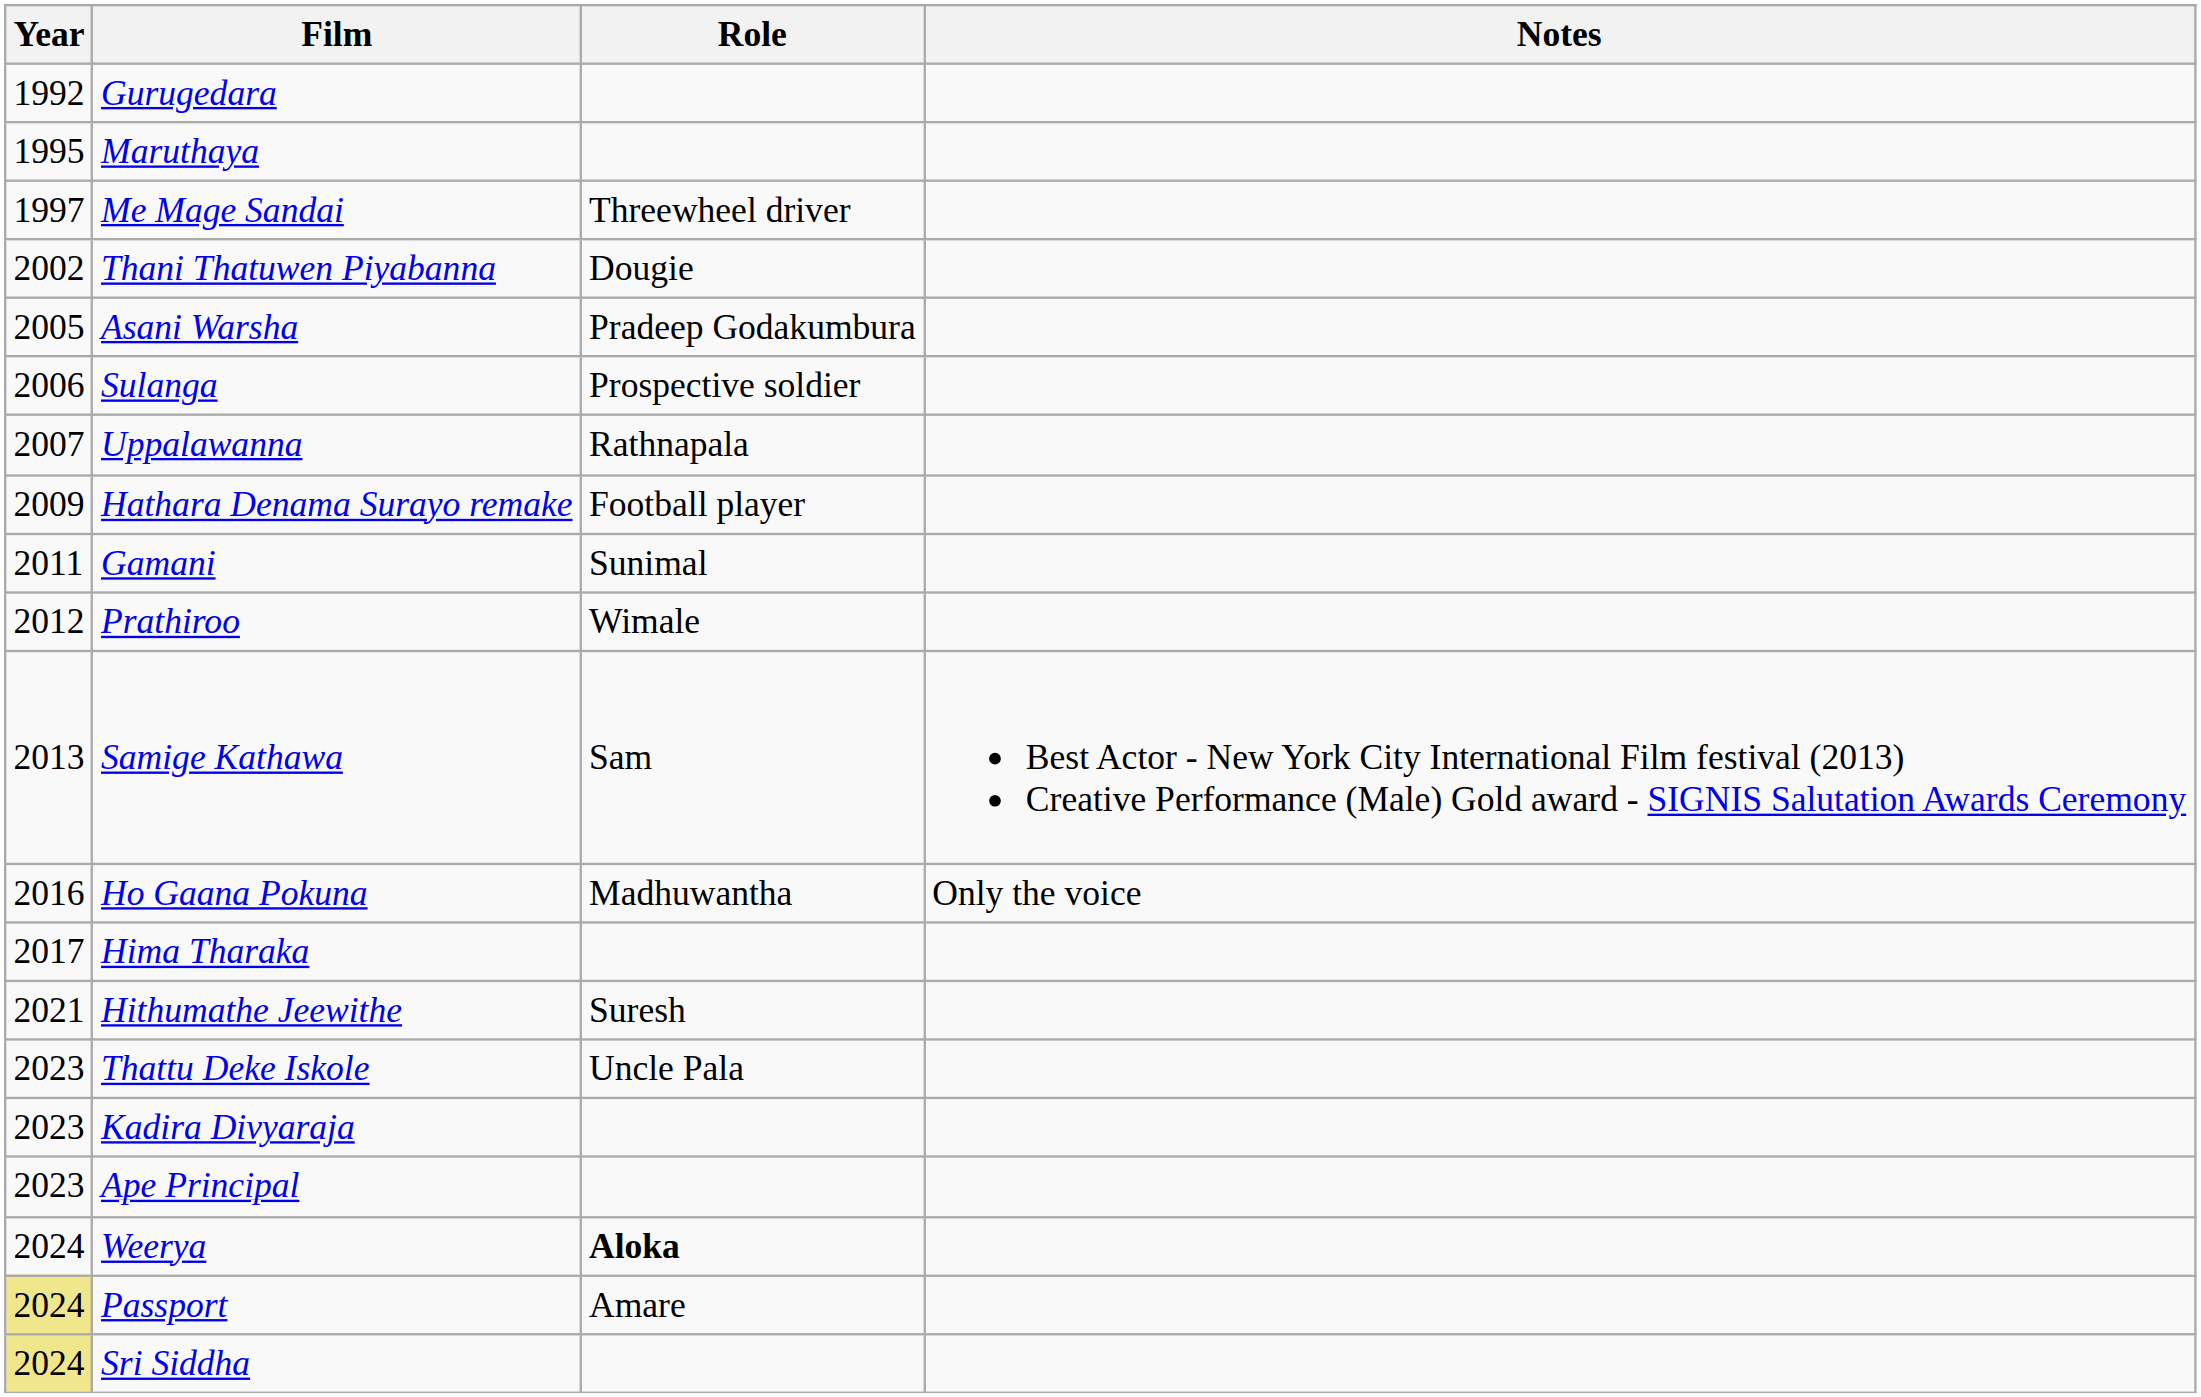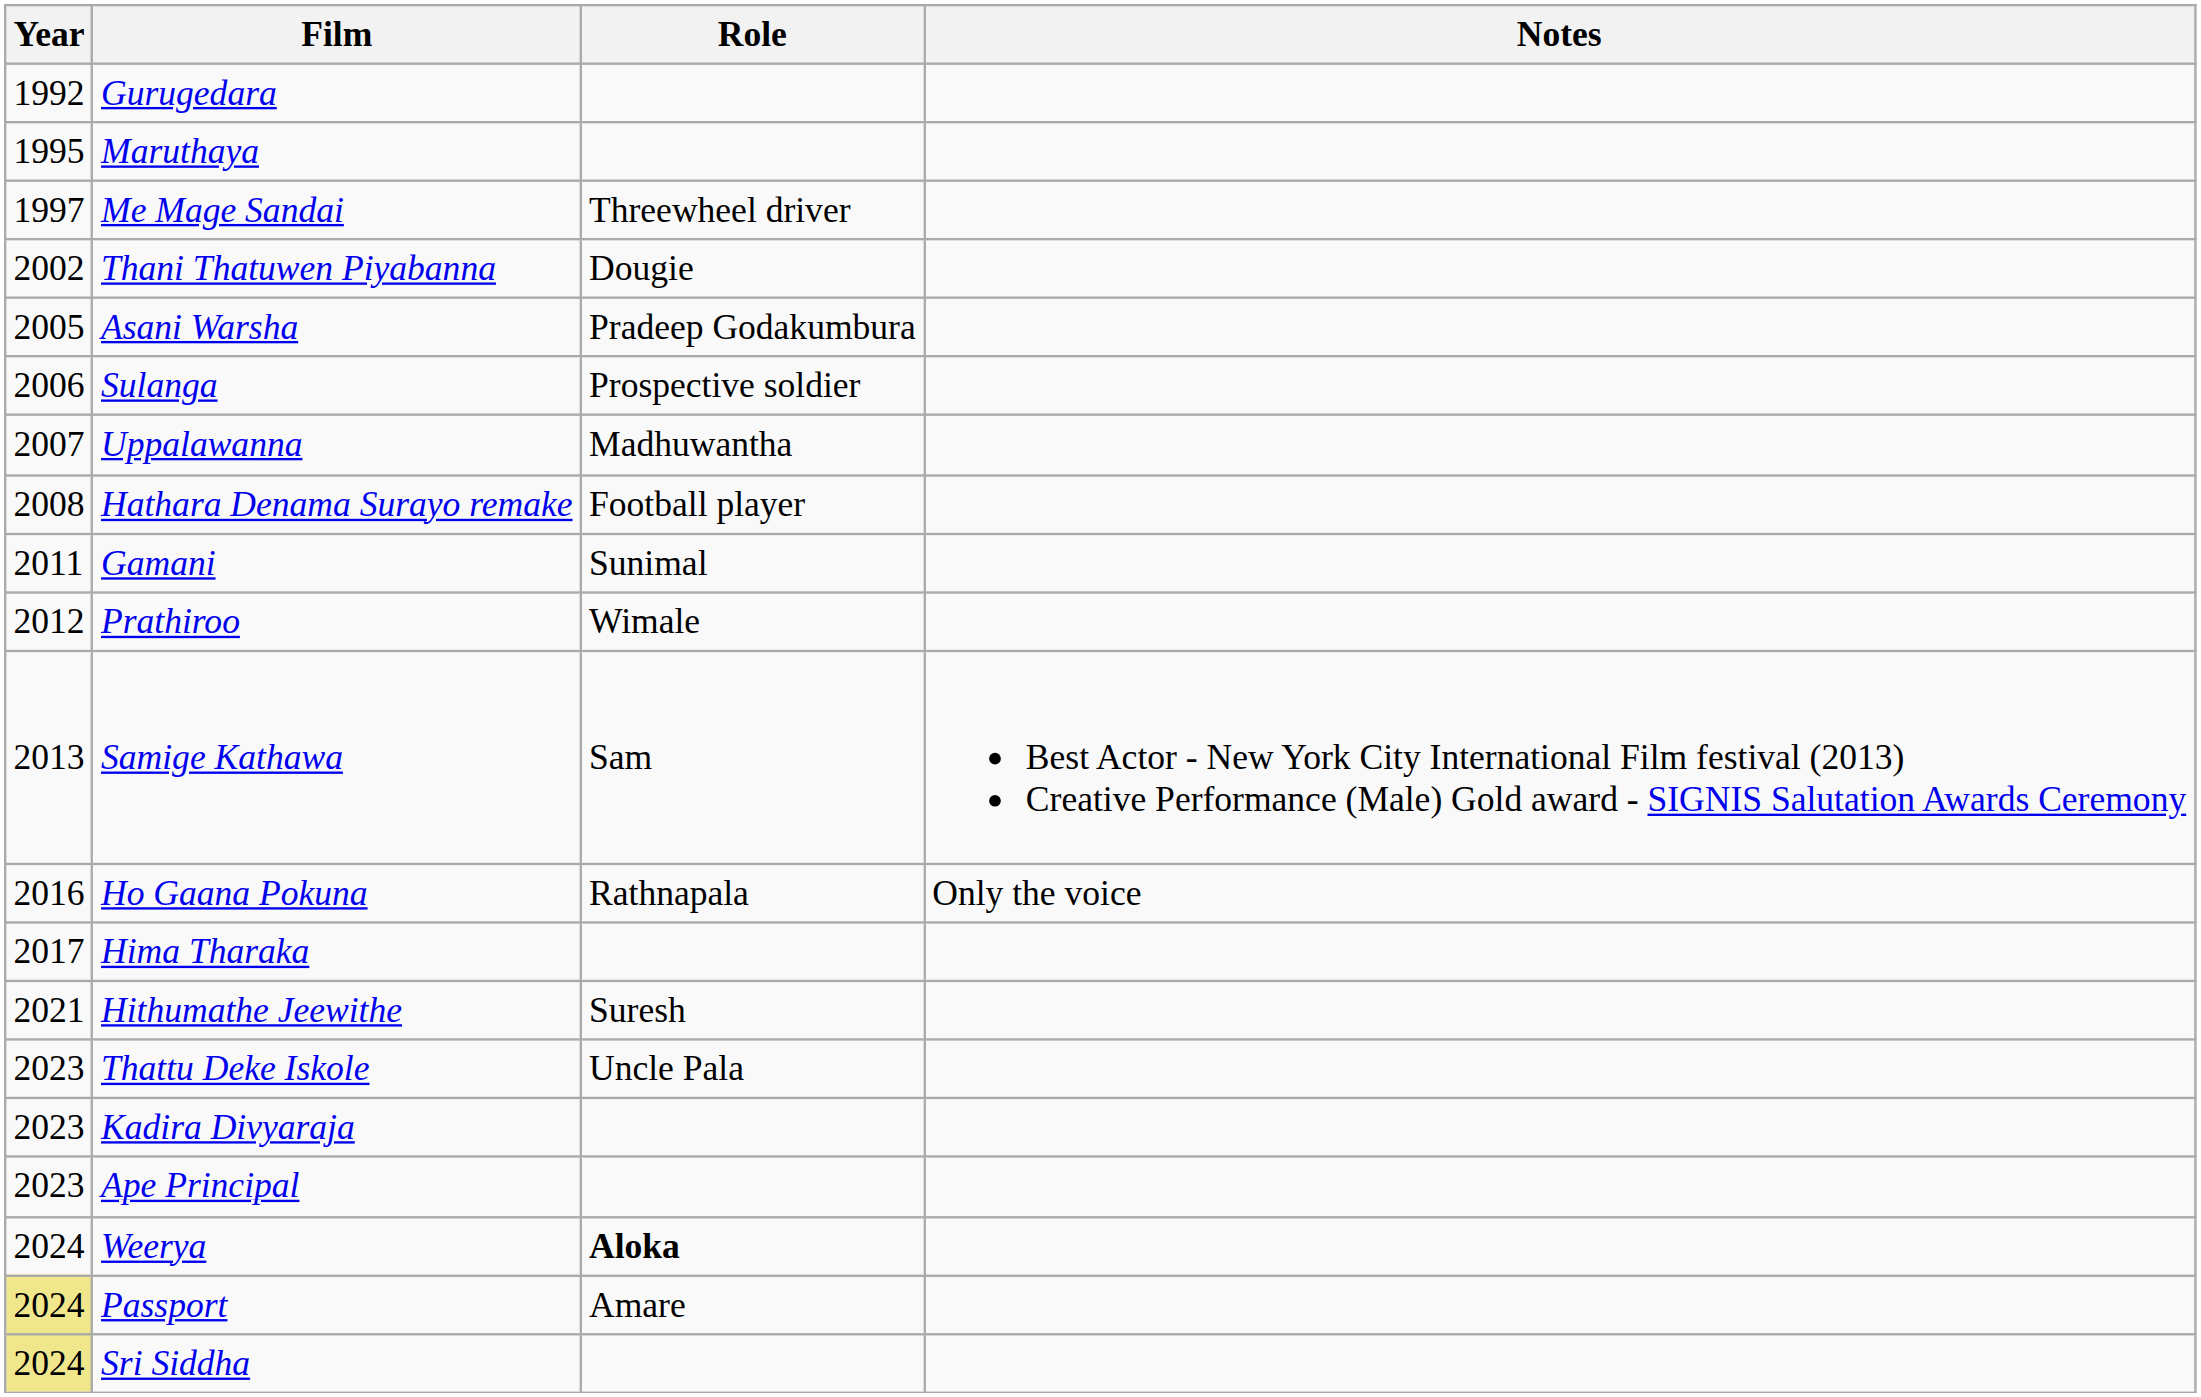 <table class="wikitable" style="font-size:95%;">
 <tr style="text-align:center;">
 <th>Year</th>
 <th>Film</th>
 <th>Role</th>
 <th class="unsortable">Notes</th>
 </tr>
 <tr>
 <td>1992</td>
 <td><em><a href='#'>Gurugedara</a></em></td>
 <td></td>
 <td></td>
 </tr>
 <tr>
 <td>1995</td>
 <td><em><a href='#'>Maruthaya</a> </em></td>
 <td></td>
 <td></td>
 </tr>
 <tr>
 <td>1997</td>
 <td><em><a href='#'>Me Mage Sandai</a></em></td>
 <td>Threewheel driver</td>
 <td></td>
 </tr>
 <tr>
 <td>2002</td>
 <td><em><a href='#'>Thani Thatuwen Piyabanna</a></em></td>
 <td>Dougie</td>
 <td></td>
 </tr>
 <tr>
 <td>2005</td>
 <td><em><a href='#'>Asani Warsha</a></em></td>
 <td>Pradeep Godakumbura</td>
 <td></td>
 </tr>
 <tr>
 <td>2006</td>
 <td><em><a href='#'>Sulanga</a></em></td>
 <td>Prospective soldier</td>
 <td></td>
 </tr>
 <tr>
 <td>2007</td>
 <td><em><a href='#'>Uppalawanna</a></em></td>
-<td>Rathnapala</td>
+<td>Madhuwantha</td>
 <td></td>
 </tr>
 <tr>
-<td>2009</td>
+<td>2008</td>
 <td><em><a href='#'>Hathara Denama Surayo remake</a></em></td>
 <td>Football player</td>
 <td></td>
 </tr>
 <tr>
 <td>2011</td>
 <td><em><a href='#'>Gamani</a></em></td>
 <td>Sunimal</td>
 <td></td>
 </tr>
 <tr>
 <td>2012</td>
 <td><em><a href='#'>Prathiroo</a></em></td>
 <td>Wimale</td>
 <td></td>
 </tr>
 <tr>
 <td>2013</td>
 <td><em><a href='#'>Samige Kathawa</a></em></td>
 <td>Sam</td>
 <td><br><ul><li>Best Actor - New York City International Film festival (2013)</li><li>Creative Performance (Male) Gold award - <a href='#'>SIGNIS Salutation Awards Ceremony</a></li></ul></td>
 </tr>
 <tr>
 <td>2016</td>
 <td><em><a href='#'>Ho Gaana Pokuna</a> </em></td>
-<td>Madhuwantha</td>
+<td>Rathnapala</td>
 <td>Only the voice</td>
 </tr>
 <tr>
 <td>2017</td>
 <td><em><a href='#'>Hima Tharaka</a> </em></td>
 <td></td>
 <td></td>
 </tr>
 <tr>
 <td>2021</td>
 <td><em><a href='#'>Hithumathe Jeewithe</a></em></td>
 <td>Suresh</td>
 <td></td>
 </tr>
 <tr>
 <td>2023</td>
 <td><em><a href='#'>Thattu Deke Iskole</a></em></td>
 <td>Uncle Pala</td>
 <td></td>
 </tr>
 <tr>
 <td>2023</td>
 <td><em><a href='#'>Kadira Divyaraja</a></em></td>
 <td></td>
 <td></td>
 </tr>
 <tr>
 <td>2023</td>
 <td><em><a href='#'>Ape Principal</a></em></td>
 <td></td>
 <td></td>
 </tr>
 <tr>
 <td>2024</td>
 <td><em><a href='#'>Weerya</a></em></td>
 <td><strong>Aloka</strong></td>
 <td></td>
 </tr>
 <tr>
 <td style="background: khaki;">2024</td>
 <td><em><a href='#'>Passport</a></em></td>
 <td>Amare</td>
 <td></td>
 </tr>
 <tr>
 <td style="background: khaki;">2024</td>
 <td><em><a href='#'>Sri Siddha</a></em></td>
 <td></td>
 <td></td>
 </tr>
 </table>
